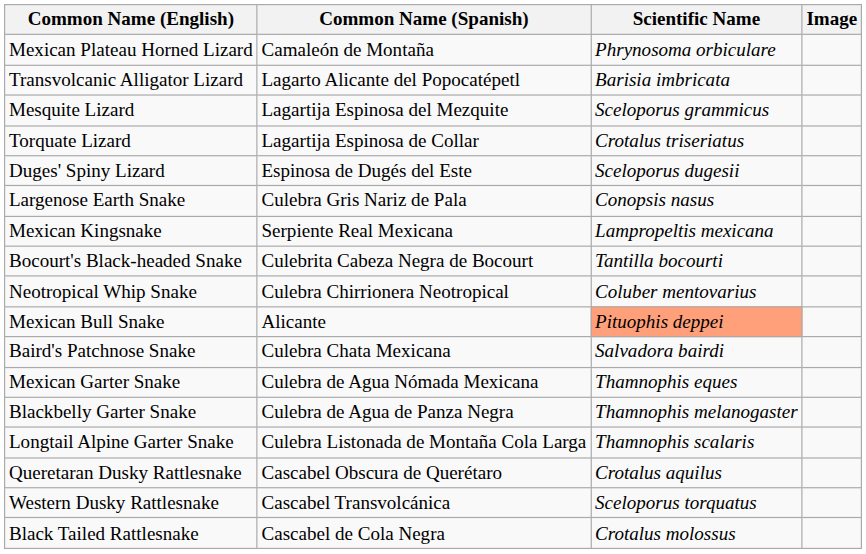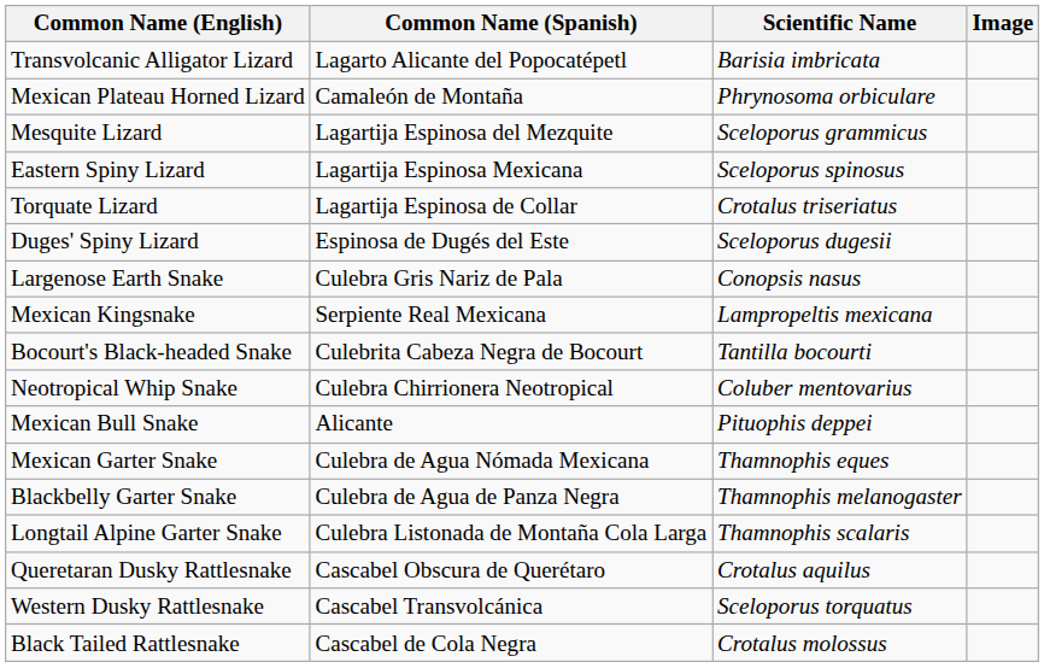 <table class="wikitable mw-collapsible mw-collapsed">
 <tr>
 <th>Common Name (English)</th>
 <th>Common Name (Spanish)</th>
 <th>Scientific Name</th>
 <th>Image</th>
 </tr>
 <tr>
+<td>Transvolcanic Alligator Lizard</td>
+<td>Lagarto Alicante del Popocatépetl</td>
+<td><em>Barisia imbricata</em></td>
+<td></td>
+</tr>
+<tr>
 <td>Mexican Plateau Horned Lizard</td>
 <td>Camaleón de Montaña</td>
 <td><em>Phrynosoma orbiculare</em></td>
 <td></td>
 </tr>
 <tr>
-<td>Transvolcanic Alligator Lizard</td>
-<td>Lagarto Alicante del Popocatépetl</td>
-<td><em>Barisia imbricata</em></td>
+<td>Mesquite Lizard</td>
+<td>Lagartija Espinosa del Mezquite</td>
+<td><em>Sceloporus grammicus</em></td>
 <td></td>
 </tr>
 <tr>
-<td>Mesquite Lizard</td>
-<td>Lagartija Espinosa del Mezquite</td>
-<td><em>Sceloporus grammicus</em></td>
+<td>Eastern Spiny Lizard</td>
+<td>Lagartija Espinosa Mexicana</td>
+<td><em>Sceloporus spinosus</em></td>
 <td></td>
 </tr>
 <tr>
 <td>Torquate Lizard</td>
 <td>Lagartija Espinosa de Collar</td>
 <td><em>Crotalus triseriatus</em></td>
 <td></td>
 </tr>
 <tr>
 <td>Duges' Spiny Lizard</td>
 <td>Espinosa de Dugés del Este</td>
 <td><em>Sceloporus dugesii</em></td>
 <td></td>
 </tr>
 <tr>
 <td>Largenose Earth Snake</td>
 <td>Culebra Gris Nariz de Pala</td>
 <td><em>Conopsis nasus</em></td>
 <td></td>
 </tr>
 <tr>
 <td>Mexican Kingsnake</td>
 <td>Serpiente Real Mexicana</td>
 <td><em>Lampropeltis mexicana</em></td>
 <td></td>
 </tr>
 <tr>
 <td>Bocourt's Black-headed Snake</td>
 <td>Culebrita Cabeza Negra de Bocourt</td>
 <td><em>Tantilla bocourti</em></td>
 <td></td>
 </tr>
 <tr>
 <td>Neotropical Whip Snake</td>
 <td>Culebra Chirrionera Neotropical</td>
 <td><em>Coluber mentovarius</em></td>
 <td></td>
 </tr>
 <tr>
 <td>Mexican Bull Snake</td>
 <td>Alicante</td>
-<td style="background: lightsalmon;"><em>Pituophis deppei</em></td>
-<td></td>
-</tr>
-<tr>
-<td>Baird's Patchnose Snake</td>
-<td>Culebra Chata Mexicana</td>
-<td><em>Salvadora bairdi</em></td>
+<td><em>Pituophis deppei</em></td>
 <td></td>
 </tr>
 <tr>
 <td>Mexican Garter Snake</td>
 <td>Culebra de Agua Nómada Mexicana</td>
 <td><em>Thamnophis eques</em></td>
 <td></td>
 </tr>
 <tr>
 <td>Blackbelly Garter Snake</td>
 <td>Culebra de Agua de Panza Negra</td>
 <td><em>Thamnophis melanogaster</em></td>
 <td></td>
 </tr>
 <tr>
 <td>Longtail Alpine Garter Snake</td>
 <td>Culebra Listonada de Montaña Cola Larga</td>
 <td><em>Thamnophis scalaris</em></td>
 <td></td>
 </tr>
 <tr>
 <td>Queretaran Dusky Rattlesnake</td>
 <td>Cascabel Obscura de Querétaro</td>
 <td><em>Crotalus aquilus</em></td>
 <td></td>
 </tr>
 <tr>
 <td>Western Dusky Rattlesnake</td>
 <td>Cascabel Transvolcánica</td>
 <td><em>Sceloporus torquatus</em></td>
 <td></td>
 </tr>
 <tr>
 <td>Black Tailed Rattlesnake</td>
 <td>Cascabel de Cola Negra</td>
 <td><em>Crotalus molossus</em></td>
 <td></td>
 </tr>
 </table>
